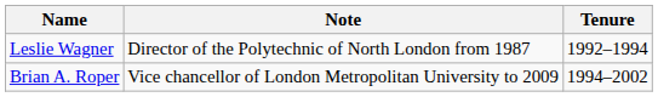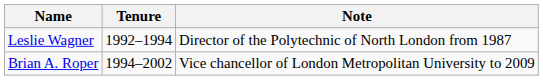 <table class="wikitable" style="text-align:left">
 <tr>
 <th>Name</th>
+<th>Tenure</th>
 <th>Note</th>
-<th>Tenure</th>
 </tr>
 <tr>
 <td><a href='#'>Leslie Wagner</a></td>
+<td>1992–1994</td>
 <td>Director of the Polytechnic of North London from 1987</td>
-<td>1992–1994</td>
 </tr>
 <tr>
 <td><a href='#'>Brian A. Roper</a></td>
+<td>1994–2002</td>
 <td>Vice chancellor of London Metropolitan University to 2009</td>
-<td>1994–2002</td>
 </tr>
 </table>
